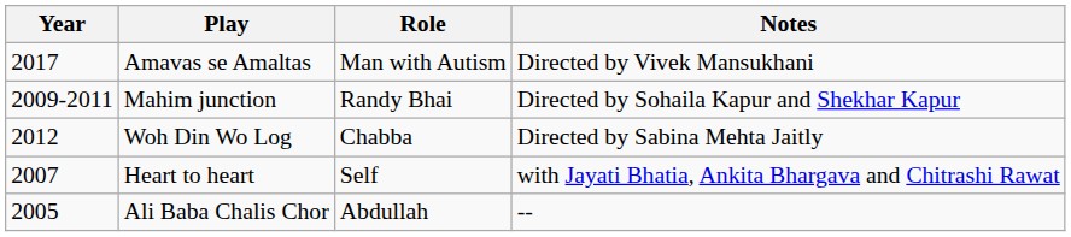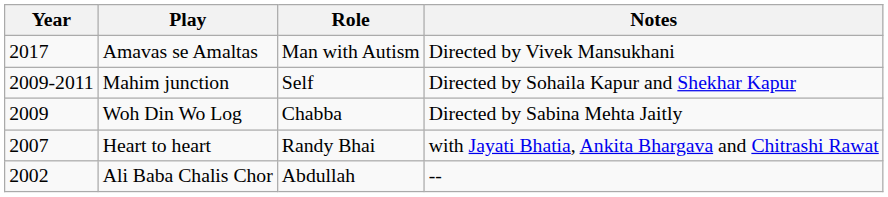 <table class="wikitable">
 <tr>
 <th>Year</th>
 <th>Play</th>
 <th>Role</th>
 <th>Notes</th>
 </tr>
 <tr>
 <td>2017</td>
 <td>Amavas se Amaltas</td>
 <td>Man with Autism</td>
 <td>Directed by Vivek Mansukhani</td>
 </tr>
 <tr>
 <td>2009-2011</td>
 <td>Mahim junction</td>
-<td>Randy Bhai</td>
+<td>Self</td>
 <td>Directed by Sohaila Kapur and <a href='#'>Shekhar Kapur</a></td>
 </tr>
 <tr>
-<td>2012</td>
+<td>2009</td>
 <td>Woh Din Wo Log</td>
 <td>Chabba</td>
 <td>Directed by Sabina Mehta Jaitly</td>
 </tr>
 <tr>
 <td>2007</td>
 <td>Heart to heart</td>
-<td>Self</td>
+<td>Randy Bhai</td>
 <td>with <a href='#'>Jayati Bhatia</a>, <a href='#'>Ankita Bhargava</a> and <a href='#'>Chitrashi Rawat</a></td>
 </tr>
 <tr>
-<td>2005</td>
+<td>2002</td>
 <td>Ali Baba Chalis Chor</td>
 <td>Abdullah</td>
 <td>--</td>
 </tr>
 </table>
